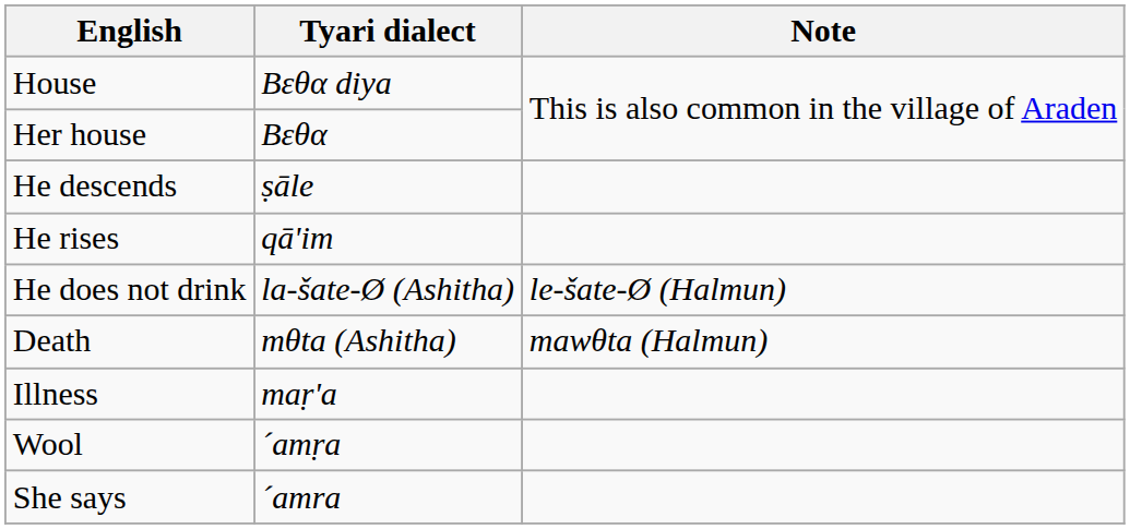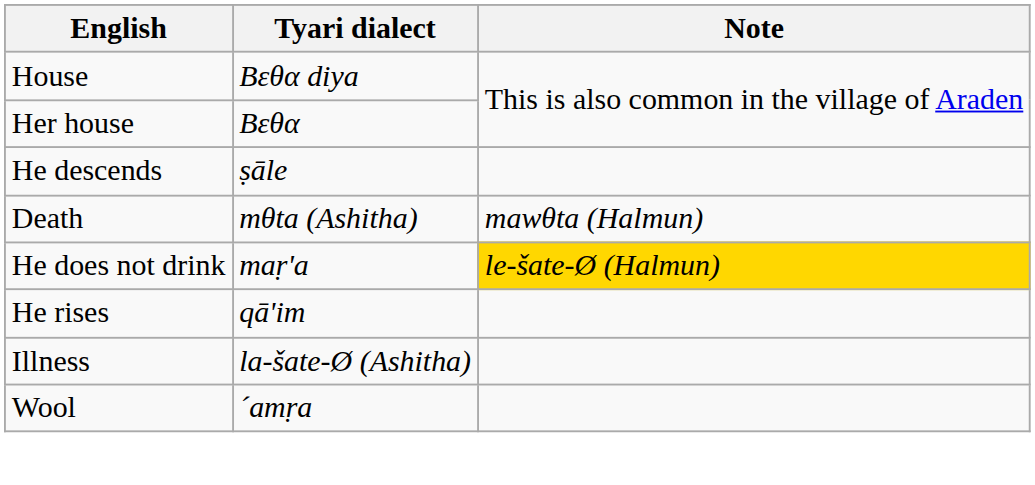 <table class="wikitable">
 <tr>
 <th>English</th>
 <th>Tyari dialect</th>
 <th>Note</th>
 </tr>
 <tr>
 <td>House</td>
 <td><em>Bεθα diya</em></td>
 <td rowspan="2">This is also common in the village of <a href='#'>Araden</a></td>
 </tr>
 <tr>
 <td>Her house</td>
 <td><em>Bεθα</em></td>
 </tr>
 <tr>
 <td>He descends</td>
 <td><em>ṣāle</em></td>
 <td></td>
 </tr>
 <tr>
+<td>Death</td>
+<td><em>mθta (Ashitha)</em></td>
+<td><em>mawθta (Halmun)</em></td>
+</tr>
+<tr>
+<td>He does not drink</td>
+<td><em>maṛ'a</em></td>
+<td style="background: gold;"><em>le-šate-Ø (Halmun)</em></td>
+</tr>
+<tr>
 <td>He rises</td>
 <td><em>qā'im</em></td>
 <td></td>
 </tr>
 <tr>
-<td>He does not drink</td>
+<td>Illness</td>
 <td><em>la-šate-Ø (Ashitha)</em></td>
-<td><em>le-šate-Ø (Halmun)</em></td>
-</tr>
-<tr>
-<td>Death</td>
-<td><em>mθta (Ashitha)</em></td>
-<td><em>mawθta (Halmun)</em></td>
-</tr>
-<tr>
-<td>Illness</td>
-<td><em>maṛ'a</em></td>
 <td></td>
 </tr>
 <tr>
 <td>Wool</td>
 <td><em>´amṛa</em></td>
 <td></td>
 </tr>
-<tr>
-<td>She says</td>
-<td><em>´amra</em></td>
-<td></td>
-</tr>
 </table>
